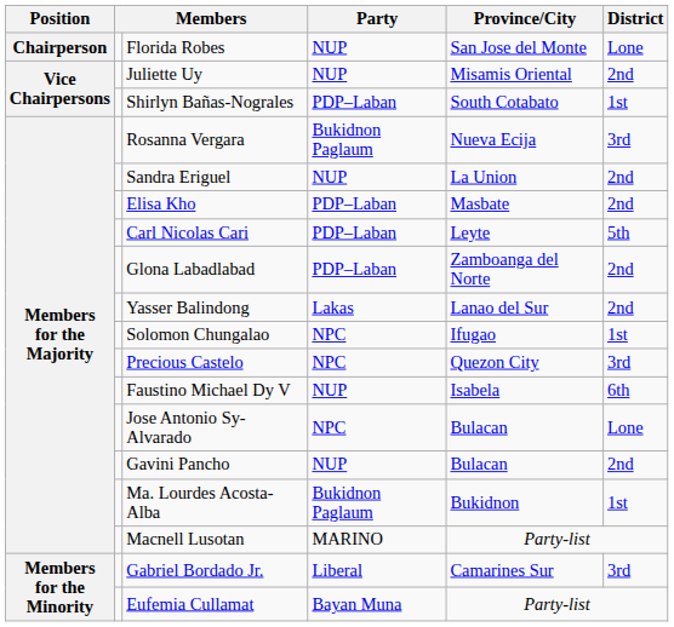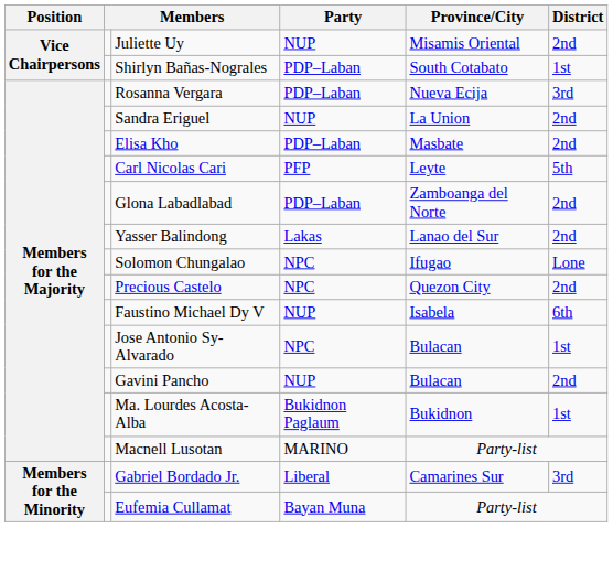 <table class="wikitable" style="font-size: 100%;">
 <tr>
 <th>Position</th>
 <th colspan="2">Members</th>
 <th>Party</th>
 <th>Province/City</th>
 <th>District</th>
-</tr>
-<tr>
-<th>Chairperson</th>
-<td></td>
-<td>Florida Robes</td>
-<td><a href='#'>NUP</a></td>
-<td><a href='#'>San Jose del Monte</a></td>
-<td><a href='#'>Lone</a></td>
 </tr>
 <tr>
 <th rowspan="2">Vice<br>Chairpersons</th>
 <td></td>
 <td>Juliette Uy</td>
 <td><a href='#'>NUP</a></td>
 <td><a href='#'>Misamis Oriental</a></td>
 <td><a href='#'>2nd</a></td>
 </tr>
 <tr>
 <td></td>
 <td>Shirlyn Bañas-Nograles</td>
 <td><a href='#'>PDP–Laban</a></td>
 <td><a href='#'>South Cotabato</a></td>
 <td><a href='#'>1st</a></td>
 </tr>
 <tr>
 <th rowspan="13">Members<br>for the<br>Majority</th>
 <td></td>
 <td>Rosanna Vergara</td>
-<td><a href='#'>Bukidnon Paglaum</a></td>
+<td><a href='#'>PDP–Laban</a></td>
 <td><a href='#'>Nueva Ecija</a></td>
 <td><a href='#'>3rd</a></td>
 </tr>
 <tr>
 <td></td>
 <td>Sandra Eriguel</td>
 <td><a href='#'>NUP</a></td>
 <td><a href='#'>La Union</a></td>
 <td><a href='#'>2nd</a></td>
 </tr>
 <tr>
 <td></td>
 <td><a href='#'>Elisa Kho</a></td>
 <td><a href='#'>PDP–Laban</a></td>
 <td><a href='#'>Masbate</a></td>
 <td><a href='#'>2nd</a></td>
 </tr>
 <tr>
 <td></td>
 <td><a href='#'>Carl Nicolas Cari</a></td>
-<td><a href='#'>PDP–Laban</a></td>
+<td><a href='#'>PFP</a></td>
 <td><a href='#'>Leyte</a></td>
 <td><a href='#'>5th</a></td>
 </tr>
 <tr>
 <td></td>
 <td>Glona Labadlabad</td>
 <td><a href='#'>PDP–Laban</a></td>
 <td><a href='#'>Zamboanga del Norte</a></td>
 <td><a href='#'>2nd</a></td>
 </tr>
 <tr>
 <td></td>
 <td>Yasser Balindong</td>
 <td><a href='#'>Lakas</a></td>
 <td><a href='#'>Lanao del Sur</a></td>
 <td><a href='#'>2nd</a></td>
 </tr>
 <tr>
 <td></td>
 <td>Solomon Chungalao</td>
 <td><a href='#'>NPC</a></td>
 <td><a href='#'>Ifugao</a></td>
-<td><a href='#'>1st</a></td>
+<td><a href='#'>Lone</a></td>
 </tr>
 <tr>
 <td></td>
 <td><a href='#'>Precious Castelo</a></td>
 <td><a href='#'>NPC</a></td>
 <td><a href='#'>Quezon City</a></td>
-<td><a href='#'>3rd</a></td>
+<td><a href='#'>2nd</a></td>
 </tr>
 <tr>
 <td></td>
 <td>Faustino Michael Dy V</td>
 <td><a href='#'>NUP</a></td>
 <td><a href='#'>Isabela</a></td>
 <td><a href='#'>6th</a></td>
 </tr>
 <tr>
 <td></td>
 <td>Jose Antonio Sy-Alvarado</td>
 <td><a href='#'>NPC</a></td>
 <td><a href='#'>Bulacan</a></td>
-<td><a href='#'>Lone</a></td>
+<td><a href='#'>1st</a></td>
 </tr>
 <tr>
 <td></td>
 <td>Gavini Pancho</td>
 <td><a href='#'>NUP</a></td>
 <td><a href='#'>Bulacan</a></td>
 <td><a href='#'>2nd</a></td>
 </tr>
 <tr>
 <td></td>
 <td>Ma. Lourdes Acosta-Alba</td>
 <td><a href='#'>Bukidnon Paglaum</a></td>
 <td><a href='#'>Bukidnon</a></td>
 <td><a href='#'>1st</a></td>
 </tr>
 <tr>
 <td></td>
 <td>Macnell Lusotan</td>
 <td>MARINO</td>
 <td align="center" colspan="2"><em>Party-list</em></td>
 </tr>
 <tr>
 <th rowspan="2">Members<br>for the<br>Minority</th>
 <td></td>
 <td><a href='#'>Gabriel Bordado Jr.</a></td>
 <td><a href='#'>Liberal</a></td>
 <td><a href='#'>Camarines Sur</a></td>
 <td><a href='#'>3rd</a></td>
 </tr>
 <tr>
 <td></td>
 <td><a href='#'>Eufemia Cullamat</a></td>
 <td><a href='#'>Bayan Muna</a></td>
 <td align="center" colspan="2"><em>Party-list</em></td>
 </tr>
 </table>
